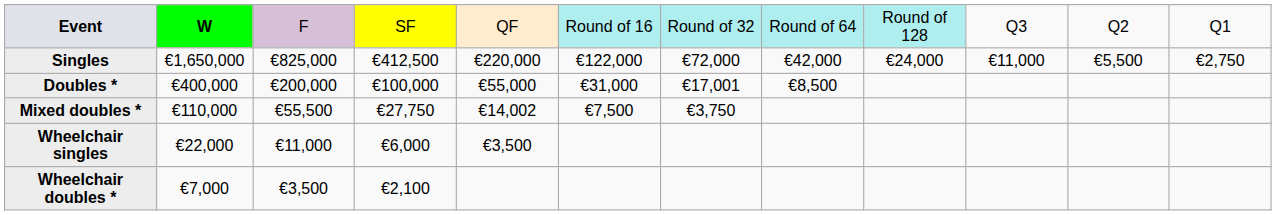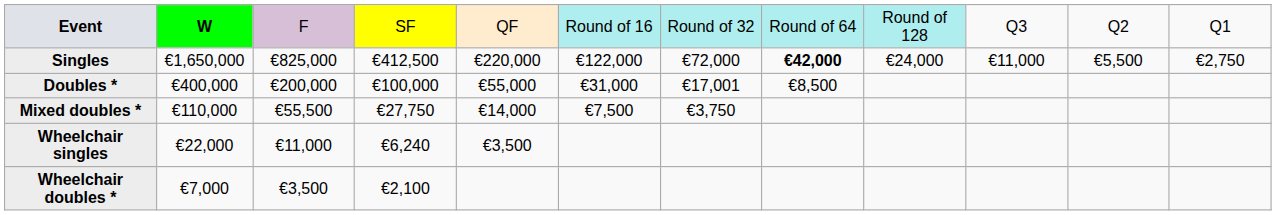 <table class=wikitable style=font-size:90%;text-align:center>
 <tr>
 <td width=130 bgcolor=#dfe2e9><strong>Event</strong></td>
 <td width=80 bgcolor=lime><strong>W</strong></td>
 <td width=85 bgcolor=#D8BFD8>F</td>
 <td width=85 bgcolor=#FFFF00>SF</td>
 <td width=85 bgcolor=#ffebcd>QF</td>
 <td width=85 bgcolor=#afeeee>Round of 16</td>
 <td width=85 bgcolor=#afeeee>Round of 32</td>
 <td width=85 bgcolor=#afeeee>Round of 64</td>
 <td width=85 bgcolor=#afeeee>Round of 128</td>
 <td width=85>Q3</td>
 <td width=85>Q2</td>
 <td width=85>Q1</td>
 </tr>
 <tr>
 <td style="background:#ededed;"><strong>Singles</strong></td>
 <td>€1,650,000</td>
 <td>€825,000</td>
 <td>€412,500</td>
 <td>€220,000</td>
 <td>€122,000</td>
 <td>€72,000</td>
-<td>€42,000</td>
+<td><strong>€42,000</strong></td>
 <td>€24,000</td>
 <td>€11,000</td>
 <td>€5,500</td>
 <td>€2,750</td>
 </tr>
 <tr>
 <td style="background:#ededed;"><strong>Doubles *</strong></td>
 <td>€400,000</td>
 <td>€200,000</td>
 <td>€100,000</td>
 <td>€55,000</td>
 <td>€31,000</td>
 <td>€17,001</td>
 <td>€8,500</td>
 <td></td>
 <td></td>
 <td></td>
 <td></td>
 </tr>
 <tr>
 <td style="background:#ededed;"><strong>Mixed doubles *</strong></td>
 <td>€110,000</td>
 <td>€55,500</td>
 <td>€27,750</td>
-<td>€14,002</td>
+<td>€14,000</td>
 <td>€7,500</td>
 <td>€3,750</td>
 <td></td>
 <td></td>
 <td></td>
 <td></td>
 <td></td>
 </tr>
 <tr>
 <td style="background:#ededed;"><strong>Wheelchair singles</strong></td>
 <td>€22,000</td>
 <td>€11,000</td>
-<td>€6,000</td>
+<td>€6,240</td>
 <td>€3,500</td>
 <td></td>
 <td></td>
 <td></td>
 <td></td>
 <td></td>
 <td></td>
 <td></td>
 </tr>
 <tr>
 <td style="background:#ededed;"><strong>Wheelchair doubles *</strong></td>
 <td>€7,000</td>
 <td>€3,500</td>
 <td>€2,100</td>
 <td></td>
 <td></td>
 <td></td>
 <td></td>
 <td></td>
 <td></td>
 <td></td>
 <td></td>
 </tr>
 </table>
